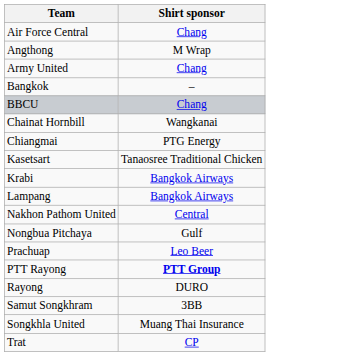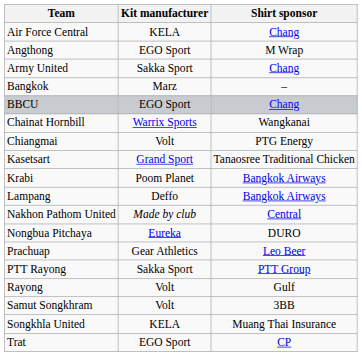 <table class="wikitable sortable" style="text-align: left;">
 <tr>
 <th>Team</th>
+<th>Kit manufacturer</th>
 <th>Shirt sponsor</th>
 </tr>
 <tr>
 <td>Air Force Central</td>
+<td align="center">KELA</td>
 <td align="center"><a href='#'>Chang</a></td>
 </tr>
 <tr>
 <td>Angthong</td>
+<td align="center">EGO Sport</td>
 <td align="center">M Wrap</td>
 </tr>
 <tr>
 <td>Army United</td>
+<td align="center">Sakka Sport</td>
 <td align="center"><a href='#'>Chang</a></td>
 </tr>
 <tr>
 <td>Bangkok</td>
+<td align="center">Marz</td>
 <td align="center">–</td>
 </tr>
 <tr bgcolor="#c8ccd1">
 <td>BBCU</td>
+<td align="center">EGO Sport</td>
 <td align="center"><a href='#'>Chang</a></td>
 </tr>
 <tr>
 <td>Chainat Hornbill</td>
+<td align="center"><a href='#'>Warrix Sports</a></td>
 <td align="center">Wangkanai</td>
 </tr>
 <tr>
 <td>Chiangmai</td>
+<td align="center">Volt</td>
 <td align="center">PTG Energy</td>
 </tr>
 <tr>
 <td>Kasetsart</td>
+<td align="center"><a href='#'>Grand Sport</a></td>
 <td align="center">Tanaosree Traditional Chicken</td>
 </tr>
 <tr>
 <td>Krabi</td>
+<td align="center">Poom Planet</td>
 <td align="center"><a href='#'>Bangkok Airways</a></td>
 </tr>
 <tr>
 <td>Lampang</td>
+<td align="center">Deffo</td>
 <td align="center"><a href='#'>Bangkok Airways</a></td>
 </tr>
 <tr>
 <td>Nakhon Pathom United</td>
+<td align="center"><em>Made by club</em></td>
 <td align="center"><a href='#'>Central</a></td>
 </tr>
 <tr>
 <td>Nongbua Pitchaya</td>
-<td align="center">Gulf</td>
+<td align="center"><a href='#'>Eureka</a></td>
+<td align="center">DURO</td>
 </tr>
 <tr>
 <td>Prachuap</td>
+<td align="center">Gear Athletics</td>
 <td align="center"><a href='#'>Leo Beer</a></td>
 </tr>
 <tr>
 <td>PTT Rayong</td>
-<td align="center"><strong><a href='#'>PTT Group</a></strong></td>
+<td align="center">Sakka Sport</td>
+<td align="center"><a href='#'>PTT Group</a></td>
 </tr>
 <tr>
 <td>Rayong</td>
-<td align="center">DURO</td>
+<td align="center">Volt</td>
+<td align="center">Gulf</td>
 </tr>
 <tr>
 <td>Samut Songkhram</td>
+<td align="center">Volt</td>
 <td align="center">3BB</td>
 </tr>
 <tr>
 <td>Songkhla United</td>
+<td align="center">KELA</td>
 <td align="center">Muang Thai Insurance</td>
 </tr>
 <tr>
 <td>Trat</td>
+<td align="center">EGO Sport</td>
 <td align="center"><a href='#'>CP</a></td>
 </tr>
 </table>
